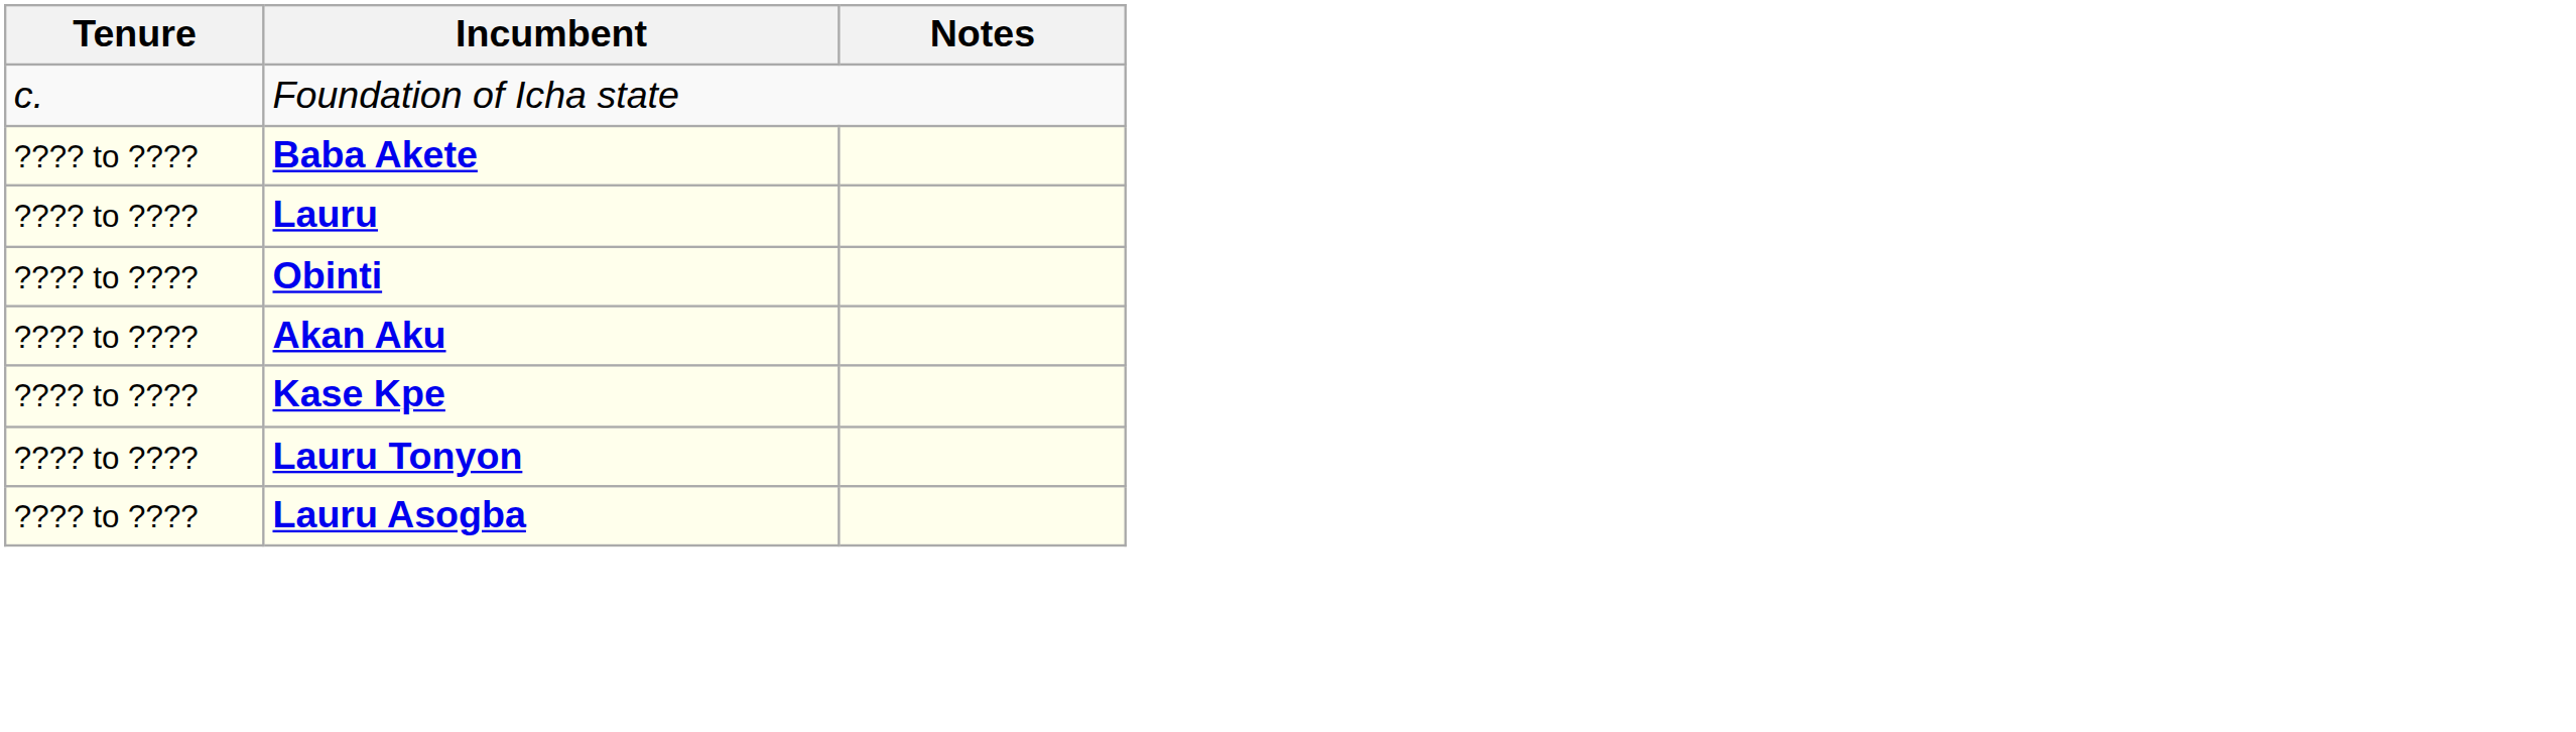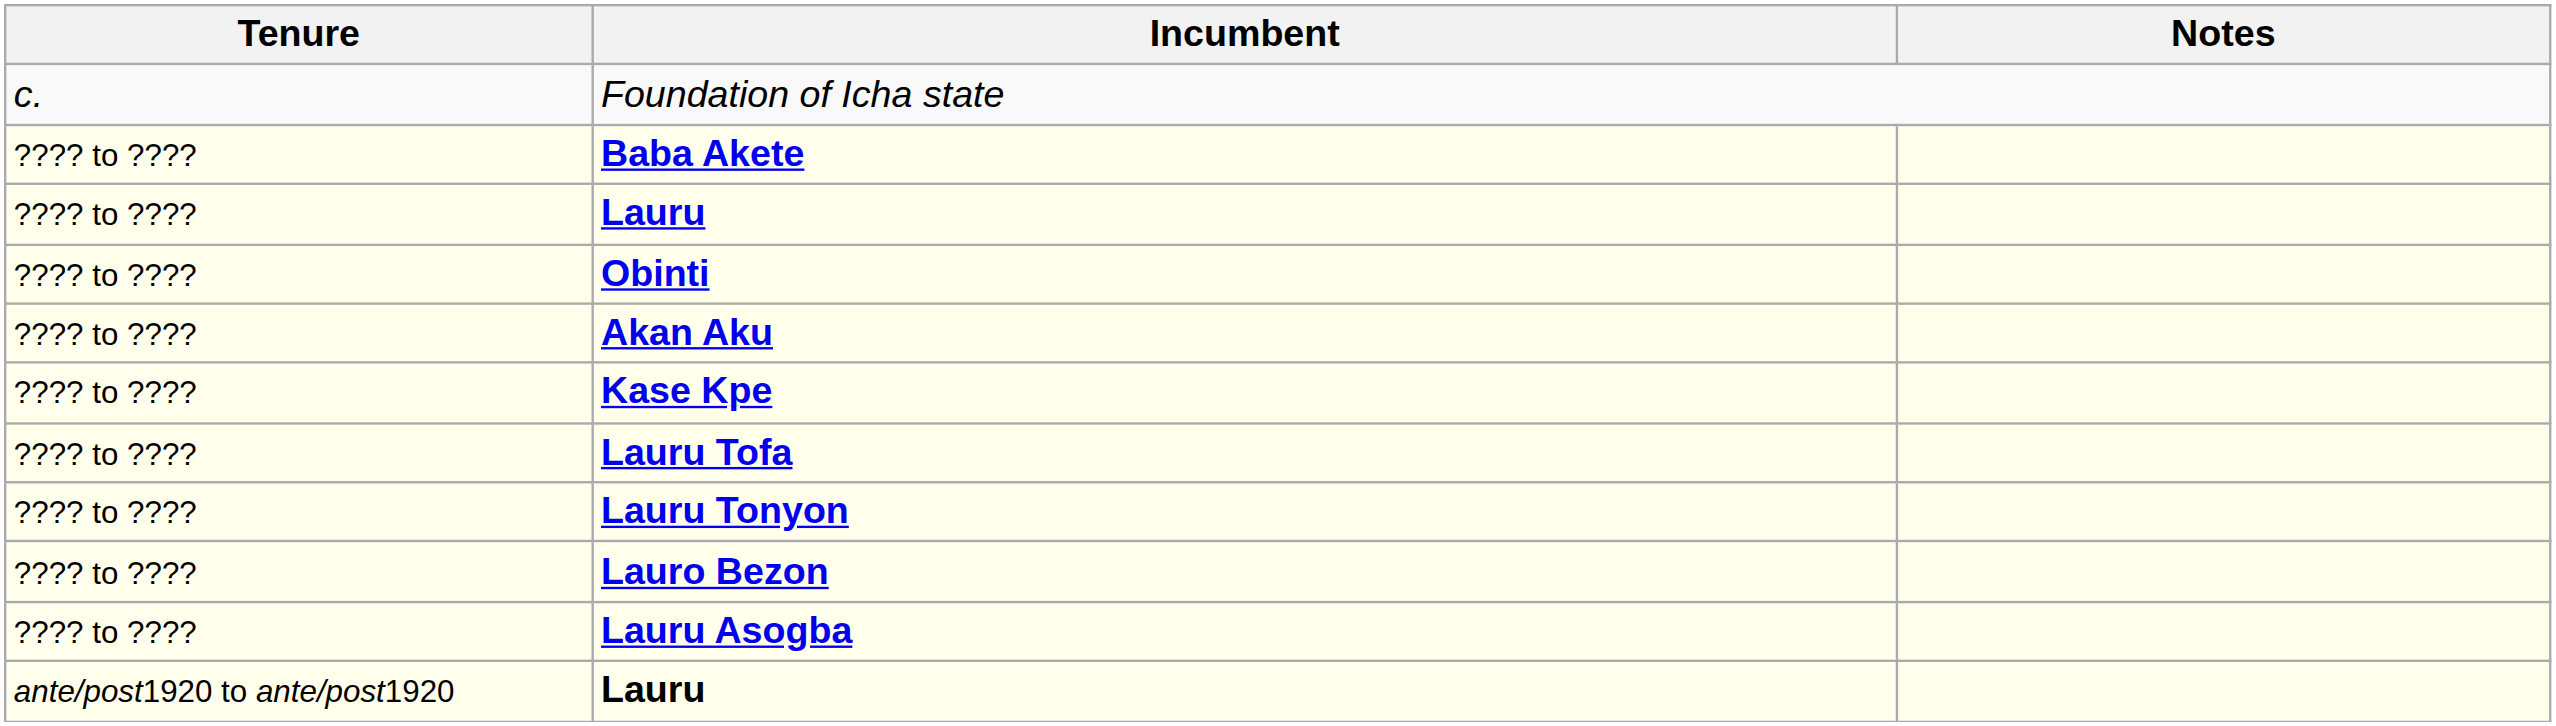 <table class="wikitable">
 <tr align=left>
 <th width="18%">Tenure</th>
 <th width="40%">Incumbent</th>
 <th width="20%">Notes</th>
 </tr>
 <tr valign=top>
 <td><em>c.</em></td>
 <td colspan="2"><em>Foundation of Icha state</em></td>
 </tr>
 <tr valign=top bgcolor="#ffffec">
 <td><small>???? to ????</small></td>
 <td><strong><a href='#'>Baba Akete</a></strong></td>
 <td></td>
 </tr>
 <tr valign=top bgcolor="#ffffec">
 <td><small>???? to ????</small></td>
 <td><strong><a href='#'>Lauru</a></strong></td>
 <td></td>
 </tr>
 <tr valign=top bgcolor="#ffffec">
 <td><small>???? to ????</small></td>
 <td><strong><a href='#'>Obinti</a></strong></td>
 <td></td>
 </tr>
 <tr valign=top bgcolor="#ffffec">
 <td><small>???? to ????</small></td>
 <td><strong><a href='#'>Akan Aku</a></strong></td>
 <td></td>
 </tr>
 <tr valign=top bgcolor="#ffffec">
 <td><small>???? to ????</small></td>
 <td><strong><a href='#'>Kase Kpe</a></strong></td>
 <td></td>
 </tr>
 <tr valign=top bgcolor="#ffffec">
 <td><small>???? to ????</small></td>
+<td><strong><a href='#'>Lauru Tofa</a></strong></td>
+<td></td>
+</tr>
+<tr valign=top bgcolor="#ffffec">
+<td><small>???? to ????</small></td>
 <td><strong><a href='#'>Lauru Tonyon</a></strong></td>
+<td></td>
+</tr>
+<tr valign=top bgcolor="#ffffec">
+<td><small>???? to ????</small></td>
+<td><strong><a href='#'>Lauro Bezon</a></strong></td>
 <td></td>
 </tr>
 <tr valign=top bgcolor="#ffffec">
 <td><small>???? to ????</small></td>
 <td><strong><a href='#'>Lauru Asogba</a></strong></td>
 <td></td>
 </tr>
+<tr valign=top bgcolor="#ffffec">
+<td><small><em>ante/post</em>1920 to <em>ante/post</em>1920</small></td>
+<td><strong>Lauru</strong></td>
+<td></td>
+</tr>
 </table>
